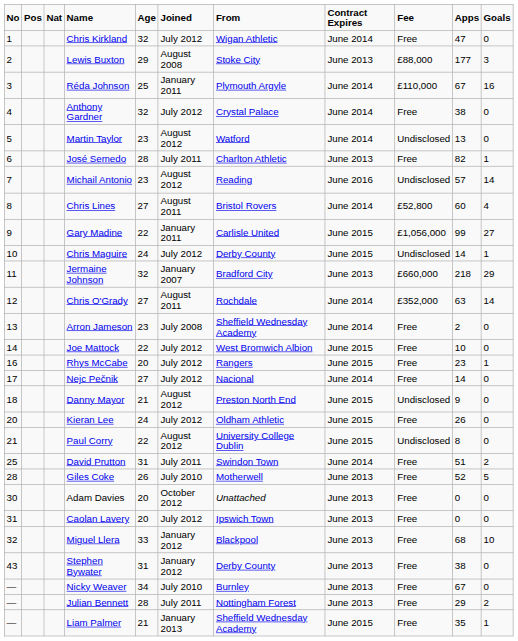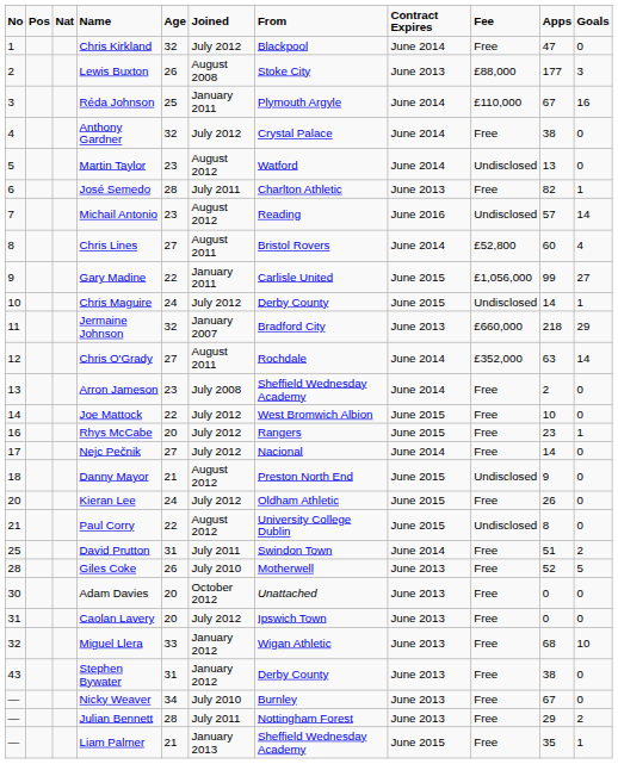 <table class="wikitable" style="width:90%; text-align:center; font-size:95%; text-align:left;">
 <tr>
 <td><strong>No</strong></td>
 <td><strong>Pos</strong></td>
 <td><strong>Nat</strong></td>
 <td><strong>Name</strong></td>
 <td><strong>Age</strong></td>
 <td><strong>Joined</strong></td>
 <td><strong>From</strong></td>
 <td><strong>Contract Expires</strong></td>
 <td><strong>Fee</strong></td>
 <td><strong>Apps</strong></td>
 <td><strong>Goals</strong></td>
 </tr>
 <tr>
 <td>1</td>
 <td></td>
 <td></td>
 <td><a href='#'>Chris Kirkland</a></td>
 <td>32</td>
 <td>July 2012</td>
-<td><a href='#'>Wigan Athletic</a></td>
+<td><a href='#'>Blackpool</a></td>
 <td>June 2014</td>
 <td>Free</td>
 <td>47</td>
 <td>0</td>
 </tr>
 <tr>
 <td>2</td>
 <td></td>
 <td></td>
 <td><a href='#'>Lewis Buxton</a></td>
-<td>29</td>
+<td>26</td>
 <td>August 2008</td>
 <td><a href='#'>Stoke City</a></td>
 <td>June 2013</td>
 <td>£88,000</td>
 <td>177</td>
 <td>3</td>
 </tr>
 <tr>
 <td>3</td>
 <td></td>
 <td></td>
 <td><a href='#'>Réda Johnson</a></td>
 <td>25</td>
 <td>January 2011</td>
 <td><a href='#'>Plymouth Argyle</a></td>
 <td>June 2014</td>
 <td>£110,000</td>
 <td>67</td>
 <td>16</td>
 </tr>
 <tr>
 <td>4</td>
 <td></td>
 <td></td>
 <td><a href='#'>Anthony Gardner</a></td>
 <td>32</td>
 <td>July 2012</td>
 <td><a href='#'>Crystal Palace</a></td>
 <td>June 2014</td>
 <td>Free</td>
 <td>38</td>
 <td>0</td>
 </tr>
 <tr>
 <td>5</td>
 <td></td>
 <td></td>
 <td><a href='#'>Martin Taylor</a></td>
 <td>23</td>
 <td>August 2012</td>
 <td><a href='#'>Watford</a></td>
 <td>June 2014</td>
 <td>Undisclosed</td>
 <td>13</td>
 <td>0</td>
 </tr>
 <tr>
 <td>6</td>
 <td></td>
 <td></td>
 <td><a href='#'>José Semedo</a></td>
 <td>28</td>
 <td>July 2011</td>
 <td><a href='#'>Charlton Athletic</a></td>
 <td>June 2013</td>
 <td>Free</td>
 <td>82</td>
 <td>1</td>
 </tr>
 <tr>
 <td>7</td>
 <td></td>
 <td></td>
 <td><a href='#'>Michail Antonio</a></td>
 <td>23</td>
 <td>August 2012</td>
 <td><a href='#'>Reading</a></td>
 <td>June 2016</td>
 <td>Undisclosed</td>
 <td>57</td>
 <td>14</td>
 </tr>
 <tr>
 <td>8</td>
 <td></td>
 <td></td>
 <td><a href='#'>Chris Lines</a></td>
 <td>27</td>
 <td>August 2011</td>
 <td><a href='#'>Bristol Rovers</a></td>
 <td>June 2014</td>
 <td>£52,800</td>
 <td>60</td>
 <td>4</td>
 </tr>
 <tr>
 <td>9</td>
 <td></td>
 <td></td>
 <td><a href='#'>Gary Madine</a></td>
 <td>22</td>
 <td>January 2011</td>
 <td><a href='#'>Carlisle United</a></td>
 <td>June 2015</td>
 <td>£1,056,000</td>
 <td>99</td>
 <td>27</td>
 </tr>
 <tr>
 <td>10</td>
 <td></td>
 <td></td>
 <td><a href='#'>Chris Maguire</a></td>
 <td>24</td>
 <td>July 2012</td>
 <td><a href='#'>Derby County</a></td>
 <td>June 2015</td>
 <td>Undisclosed</td>
 <td>14</td>
 <td>1</td>
 </tr>
 <tr>
 <td>11</td>
 <td></td>
 <td></td>
 <td><a href='#'>Jermaine Johnson</a></td>
 <td>32</td>
 <td>January 2007</td>
 <td><a href='#'>Bradford City</a></td>
 <td>June 2013</td>
 <td>£660,000</td>
 <td>218</td>
 <td>29</td>
 </tr>
 <tr>
 <td>12</td>
 <td></td>
 <td></td>
 <td><a href='#'>Chris O'Grady</a></td>
 <td>27</td>
 <td>August 2011</td>
 <td><a href='#'>Rochdale</a></td>
 <td>June 2014</td>
 <td>£352,000</td>
 <td>63</td>
 <td>14</td>
 </tr>
 <tr>
 <td>13</td>
 <td></td>
 <td></td>
 <td><a href='#'>Arron Jameson</a></td>
 <td>23</td>
 <td>July 2008</td>
 <td><a href='#'>Sheffield Wednesday Academy</a></td>
 <td>June 2014</td>
 <td>Free</td>
 <td>2</td>
 <td>0</td>
 </tr>
 <tr>
 <td>14</td>
 <td></td>
 <td></td>
 <td><a href='#'>Joe Mattock</a></td>
 <td>22</td>
 <td>July 2012</td>
 <td><a href='#'>West Bromwich Albion</a></td>
 <td>June 2015</td>
 <td>Free</td>
 <td>10</td>
 <td>0</td>
 </tr>
 <tr>
 <td>16</td>
 <td></td>
 <td></td>
 <td><a href='#'>Rhys McCabe</a></td>
 <td>20</td>
 <td>July 2012</td>
 <td><a href='#'>Rangers</a></td>
 <td>June 2015</td>
 <td>Free</td>
 <td>23</td>
 <td>1</td>
 </tr>
 <tr>
 <td>17</td>
 <td></td>
 <td></td>
 <td><a href='#'>Nejc Pečnik</a></td>
 <td>27</td>
 <td>July 2012</td>
 <td><a href='#'>Nacional</a></td>
 <td>June 2014</td>
 <td>Free</td>
 <td>14</td>
 <td>0</td>
 </tr>
 <tr>
 <td>18</td>
 <td></td>
 <td></td>
 <td><a href='#'>Danny Mayor</a></td>
 <td>21</td>
 <td>August 2012</td>
 <td><a href='#'>Preston North End</a></td>
 <td>June 2015</td>
 <td>Undisclosed</td>
 <td>9</td>
 <td>0</td>
 </tr>
 <tr>
 <td>20</td>
 <td></td>
 <td></td>
 <td><a href='#'>Kieran Lee</a></td>
 <td>24</td>
 <td>July 2012</td>
 <td><a href='#'>Oldham Athletic</a></td>
 <td>June 2015</td>
 <td>Free</td>
 <td>26</td>
 <td>0</td>
 </tr>
 <tr>
 <td>21</td>
 <td></td>
 <td></td>
 <td><a href='#'>Paul Corry</a></td>
 <td>22</td>
 <td>August 2012</td>
 <td><a href='#'>University College Dublin</a></td>
 <td>June 2015</td>
 <td>Undisclosed</td>
 <td>8</td>
 <td>0</td>
 </tr>
 <tr>
 <td>25</td>
 <td></td>
 <td></td>
 <td><a href='#'>David Prutton</a></td>
 <td>31</td>
 <td>July 2011</td>
 <td><a href='#'>Swindon Town</a></td>
 <td>June 2014</td>
 <td>Free</td>
 <td>51</td>
 <td>2</td>
 </tr>
 <tr>
 <td>28</td>
 <td></td>
 <td></td>
 <td><a href='#'>Giles Coke</a></td>
 <td>26</td>
 <td>July 2010</td>
 <td><a href='#'>Motherwell</a></td>
 <td>June 2013</td>
 <td>Free</td>
 <td>52</td>
 <td>5</td>
 </tr>
 <tr>
 <td>30</td>
 <td></td>
 <td></td>
 <td>Adam Davies</td>
 <td>20</td>
 <td>October 2012</td>
 <td><em>Unattached</em></td>
 <td>June 2013</td>
 <td>Free</td>
 <td>0</td>
 <td>0</td>
 </tr>
 <tr>
 <td>31</td>
 <td></td>
 <td></td>
 <td><a href='#'>Caolan Lavery</a></td>
 <td>20</td>
 <td>July 2012</td>
 <td><a href='#'>Ipswich Town</a></td>
 <td>June 2013</td>
 <td>Free</td>
 <td>0</td>
 <td>0</td>
 </tr>
 <tr>
 <td>32</td>
 <td></td>
 <td></td>
 <td><a href='#'>Miguel Llera</a></td>
 <td>33</td>
 <td>January 2012</td>
-<td><a href='#'>Blackpool</a></td>
+<td><a href='#'>Wigan Athletic</a></td>
 <td>June 2013</td>
 <td>Free</td>
 <td>68</td>
 <td>10</td>
 </tr>
 <tr>
 <td>43</td>
 <td></td>
 <td></td>
 <td><a href='#'>Stephen Bywater</a></td>
 <td>31</td>
 <td>January 2012</td>
 <td><a href='#'>Derby County</a></td>
 <td>June 2013</td>
 <td>Free</td>
 <td>38</td>
 <td>0</td>
 </tr>
 <tr>
 <td>—</td>
 <td></td>
 <td></td>
 <td><a href='#'>Nicky Weaver</a></td>
 <td>34</td>
 <td>July 2010</td>
 <td><a href='#'>Burnley</a></td>
 <td>June 2013</td>
 <td>Free</td>
 <td>67</td>
 <td>0</td>
 </tr>
 <tr>
 <td>—</td>
 <td></td>
 <td></td>
 <td><a href='#'>Julian Bennett</a></td>
 <td>28</td>
 <td>July 2011</td>
 <td><a href='#'>Nottingham Forest</a></td>
 <td>June 2013</td>
 <td>Free</td>
 <td>29</td>
 <td>2</td>
 </tr>
 <tr>
 <td>—</td>
 <td></td>
 <td></td>
 <td><a href='#'>Liam Palmer</a></td>
 <td>21</td>
 <td>January 2013</td>
 <td><a href='#'>Sheffield Wednesday Academy</a></td>
 <td>June 2015</td>
 <td>Free</td>
 <td>35</td>
 <td>1</td>
 </tr>
 </table>
